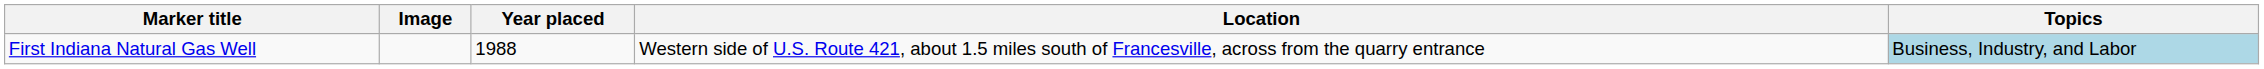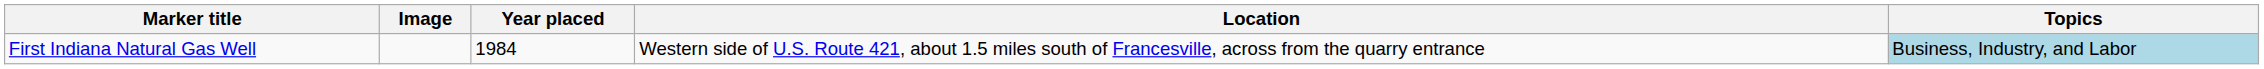 <table class="wikitable sortable" style="width:98%">
 <tr>
 <th>Marker title</th>
 <th class="unsortable">Image</th>
 <th>Year placed</th>
 <th>Location</th>
 <th>Topics</th>
 </tr>
 <tr>
 <td><a href='#'>First Indiana Natural Gas Well</a></td>
 <td></td>
-<td>1988</td>
+<td>1984</td>
 <td>Western side of <a href='#'>U.S. Route 421</a>, about 1.5 miles south of <a href='#'>Francesville</a>, across from the quarry entrance<br><small></small></td>
 <td style="background: lightblue;">Business, Industry, and Labor</td>
 </tr>
 </table>
